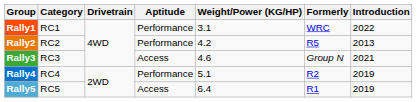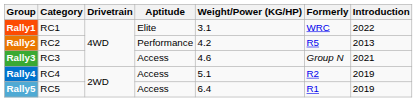 <table class="wikitable">
 <tr>
 <th>Group</th>
 <th>Category</th>
 <th>Drivetrain</th>
 <th>Aptitude</th>
 <th>Weight/Power (KG/HP)</th>
 <th>Formerly</th>
 <th>Introduction</th>
 </tr>
 <tr>
 <td style="background:#fd4b03;color:white;"><strong>Rally1</strong></td>
 <td>RC1</td>
 <td rowspan="3">4WD</td>
-<td>Performance</td>
+<td>Elite</td>
 <td>3.1</td>
 <td><a href='#'>WRC</a></td>
 <td>2022</td>
 </tr>
 <tr>
 <td style="background:#eb7700;color:white;"><strong>Rally2</strong></td>
 <td>RC2</td>
 <td>Performance</td>
 <td>4.2</td>
 <td><a href='#'>R5</a></td>
 <td>2013</td>
 </tr>
 <tr>
 <td style="background:#3aa933;color:white;"><strong>Rally3</strong></td>
 <td>RC3</td>
 <td>Access</td>
 <td>4.6</td>
 <td><em>Group N</em></td>
 <td>2021</td>
 </tr>
 <tr>
 <td style="background:#0173cd;color:white;"><strong>Rally4</strong></td>
 <td>RC4</td>
 <td rowspan="2">2WD</td>
-<td>Performance</td>
+<td>Access</td>
 <td>5.1</td>
 <td><a href='#'>R2</a></td>
 <td>2019</td>
 </tr>
 <tr>
 <td style="background:#4faad4;color:white;"><strong>Rally5</strong></td>
 <td>RC5</td>
 <td>Access</td>
 <td>6.4</td>
 <td><a href='#'>R1</a></td>
 <td>2019</td>
 </tr>
 </table>
